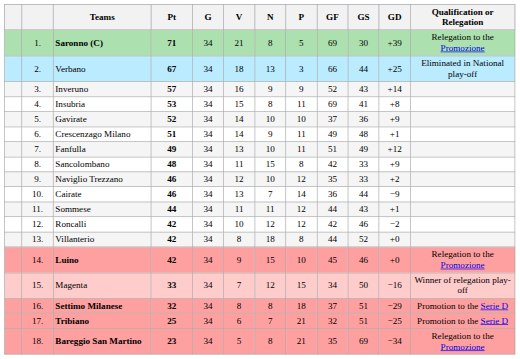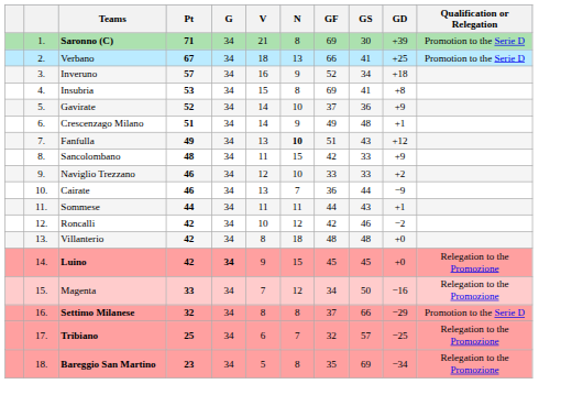 <table class="wikitable sortable" align="center" style="font-size: 85%; border-collapse:collapse" border="0" cellspacing="0" cellpadding="2">
 <tr align=center bgcolor=#98A1B2>
 <th width=20></th>
 <th width=40></th>
 <th width=140><span>Teams</span></th>
 <th width=55><span>Pt</span></th>
 <th width=40><span>G</span></th>
 <th width=40><span>V</span></th>
 <th width=40><span>N</span></th>
-<th width=40><span>P</span></th>
 <th width=40><span>GF</span></th>
 <th width=40><span>GS</span></th>
 <th width=40><span>GD</span></th>
 <th width=150><span>Qualification or Relegation</span></th>
 </tr>
 <tr align=center style="background:#ACE1AF;">
 <td></td>
 <td>1.</td>
 <td style="text-align:left;"><strong>Saronno</strong>  <strong>(C)</strong></td>
 <td><strong>71</strong></td>
 <td>34</td>
 <td>21</td>
 <td>8</td>
-<td>5</td>
 <td>69</td>
 <td>30</td>
 <td>+39</td>
-<td>Relegation to the <a href='#'>Promozione</a></td>
+<td>Promotion to the <a href='#'>Serie D</a></td>
 </tr>
 <tr align=center style="background:#BBEBFF;">
 <td></td>
 <td>2.</td>
 <td style="text-align:left;">Verbano</td>
 <td><strong>67</strong></td>
 <td>34</td>
 <td>18</td>
 <td>13</td>
-<td>3</td>
 <td>66</td>
-<td>44</td>
+<td>41</td>
 <td>+25</td>
-<td>Eliminated in National play-off</td>
+<td>Promotion to the <a href='#'>Serie D</a></td>
 </tr>
 <tr align=center style="background:#F5F5F5;">
 <td></td>
 <td>3.</td>
 <td style="text-align:left;">Inveruno</td>
 <td><strong>57</strong></td>
 <td>34</td>
 <td>16</td>
 <td>9</td>
-<td>9</td>
 <td>52</td>
-<td>43</td>
-<td>+14</td>
+<td>34</td>
+<td>+18</td>
 <td></td>
 </tr>
 <tr align=center style="background:#FFFFFF;">
 <td></td>
 <td>4.</td>
 <td style="text-align:left;">Insubria</td>
 <td><strong>53</strong></td>
 <td>34</td>
 <td>15</td>
 <td>8</td>
-<td>11</td>
 <td>69</td>
 <td>41</td>
 <td>+8</td>
 <td></td>
 </tr>
 <tr align=center style="background:#F5F5F5;">
 <td></td>
 <td>5.</td>
 <td style="text-align:left;">Gavirate</td>
 <td><strong>52</strong></td>
 <td>34</td>
 <td>14</td>
-<td>10</td>
 <td>10</td>
 <td>37</td>
 <td>36</td>
 <td>+9</td>
 <td></td>
 </tr>
 <tr align=center style="background:#FFFFFF;">
 <td></td>
 <td>6.</td>
 <td style="text-align:left;">Crescenzago Milano</td>
 <td><strong>51</strong></td>
 <td>34</td>
 <td>14</td>
 <td>9</td>
-<td>11</td>
 <td>49</td>
 <td>48</td>
 <td>+1</td>
 <td></td>
 </tr>
 <tr align=center style="background:#F5F5F5;">
 <td></td>
 <td>7.</td>
 <td style="text-align:left;">Fanfulla</td>
 <td><strong>49</strong></td>
 <td>34</td>
 <td>13</td>
-<td>10</td>
-<td>11</td>
+<td><strong>10</strong></td>
 <td>51</td>
-<td>49</td>
+<td>43</td>
 <td>+12</td>
 <td></td>
 </tr>
 <tr align=center style="background:#FFFFFF;">
 <td></td>
 <td>8.</td>
 <td style="text-align:left;">Sancolombano</td>
 <td><strong>48</strong></td>
 <td>34</td>
 <td>11</td>
 <td>15</td>
-<td>8</td>
 <td>42</td>
 <td>33</td>
 <td>+9</td>
 <td></td>
 </tr>
 <tr align=center style="background:#F5F5F5;">
 <td></td>
 <td>9.</td>
 <td style="text-align:left;">Naviglio Trezzano</td>
 <td><strong>46</strong></td>
 <td>34</td>
 <td>12</td>
 <td>10</td>
-<td>12</td>
-<td>35</td>
+<td>33</td>
 <td>33</td>
 <td>+2</td>
 <td></td>
 </tr>
 <tr align=center style="background:#FFFFFF;">
 <td></td>
 <td>10.</td>
 <td style="text-align:left;">Cairate</td>
 <td><strong>46</strong></td>
 <td>34</td>
 <td>13</td>
 <td>7</td>
-<td>14</td>
 <td>36</td>
 <td>44</td>
 <td>−9</td>
 <td></td>
 </tr>
 <tr align=center style="background:#F5F5F5;">
 <td></td>
 <td>11.</td>
 <td style="text-align:left;">Sommese</td>
 <td><strong>44</strong></td>
 <td>34</td>
 <td>11</td>
 <td>11</td>
-<td>12</td>
 <td>44</td>
 <td>43</td>
 <td>+1</td>
 <td></td>
 </tr>
 <tr align=center style="background:#FFFFFF;">
 <td></td>
 <td>12.</td>
 <td style="text-align:left;">Roncalli</td>
 <td><strong>42</strong></td>
 <td>34</td>
 <td>10</td>
-<td>12</td>
 <td>12</td>
 <td>42</td>
 <td>46</td>
 <td>−2</td>
 <td></td>
 </tr>
 <tr align=center style="background:#F5F5F5;">
 <td></td>
 <td>13.</td>
 <td style="text-align:left;">Villanterio</td>
 <td><strong>42</strong></td>
 <td>34</td>
 <td>8</td>
 <td>18</td>
-<td>8</td>
-<td>44</td>
-<td>52</td>
+<td>48</td>
+<td>48</td>
 <td>+0</td>
 <td></td>
 </tr>
 <tr align=center style="background:#FFA0A0;">
 <td></td>
 <td>14.</td>
 <td style="text-align:left;"><strong>Luino</strong></td>
 <td><strong>42</strong></td>
-<td>34</td>
+<td><strong>34</strong></td>
 <td>9</td>
 <td>15</td>
-<td>10</td>
 <td>45</td>
-<td>46</td>
+<td>45</td>
 <td>+0</td>
 <td>Relegation to the <a href='#'>Promozione</a></td>
 </tr>
 <tr align=center style="background:#FFCCCC;">
 <td></td>
 <td>15.</td>
 <td style="text-align:left;">Magenta</td>
 <td><strong>33</strong></td>
 <td>34</td>
 <td>7</td>
 <td>12</td>
-<td>15</td>
 <td>34</td>
 <td>50</td>
 <td>−16</td>
-<td>Winner of relegation play-off</td>
+<td>Relegation to the <a href='#'>Promozione</a></td>
 </tr>
 <tr align=center style="background:#FFA0A0;">
 <td></td>
 <td>16.</td>
 <td style="text-align:left;"><strong>Settimo Milanese</strong></td>
 <td><strong>32</strong></td>
 <td>34</td>
 <td>8</td>
 <td>8</td>
-<td>18</td>
 <td>37</td>
-<td>51</td>
+<td>66</td>
 <td>−29</td>
 <td>Promotion to the <a href='#'>Serie D</a></td>
 </tr>
 <tr align=center style="background:#FFA0A0;">
 <td></td>
 <td>17.</td>
 <td style="text-align:left;"><strong>Tribiano</strong></td>
 <td><strong>25</strong></td>
 <td>34</td>
 <td>6</td>
 <td>7</td>
-<td>21</td>
 <td>32</td>
-<td>51</td>
+<td>57</td>
 <td>−25</td>
-<td>Promotion to the <a href='#'>Serie D</a></td>
+<td>Relegation to the <a href='#'>Promozione</a></td>
 </tr>
 <tr align=center style="background:#FFA0A0;">
 <td></td>
 <td>18.</td>
 <td style="text-align:left;"><strong>Bareggio San Martino</strong></td>
 <td><strong>23</strong></td>
 <td>34</td>
 <td>5</td>
 <td>8</td>
-<td>21</td>
 <td>35</td>
 <td>69</td>
 <td>−34</td>
 <td>Relegation to the <a href='#'>Promozione</a></td>
 </tr>
 </table>
